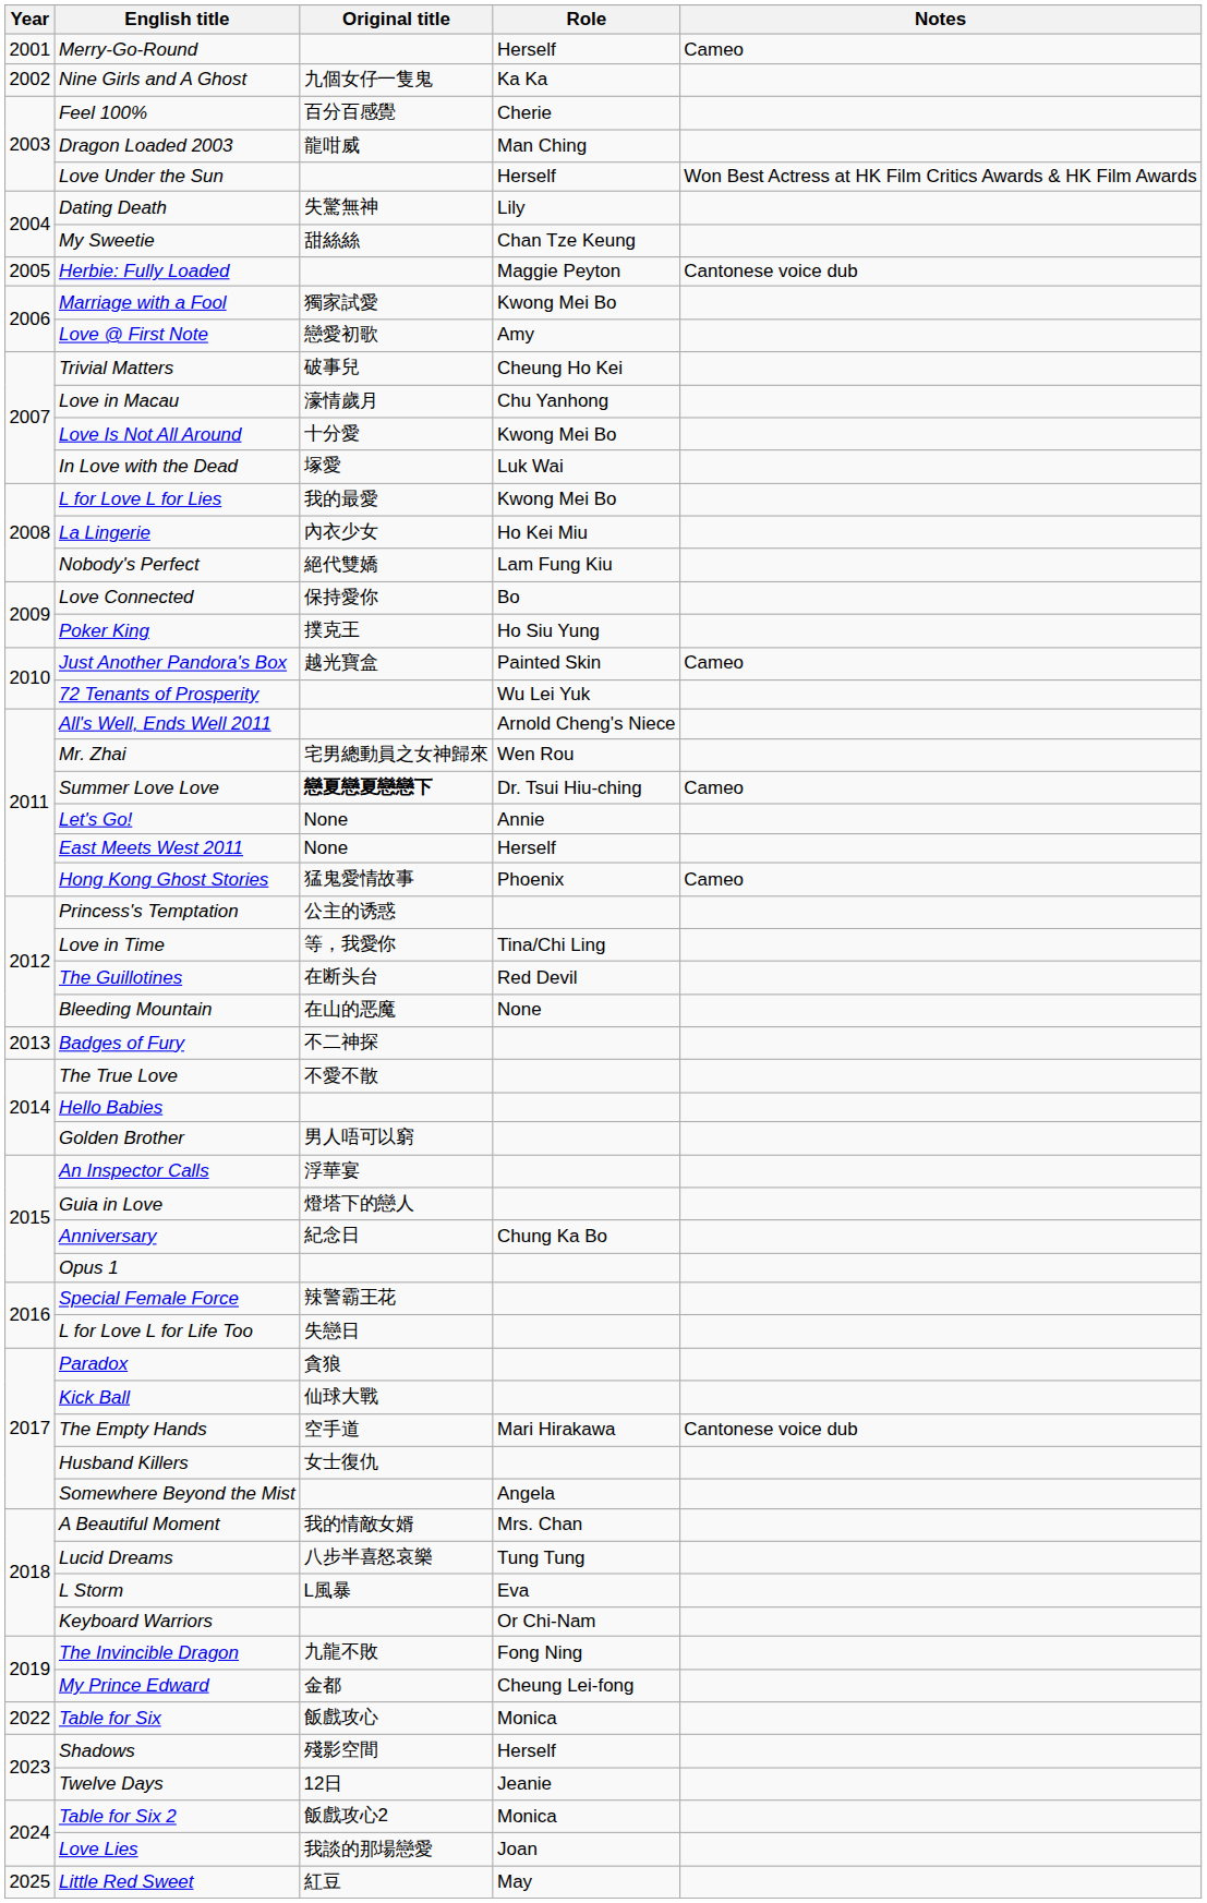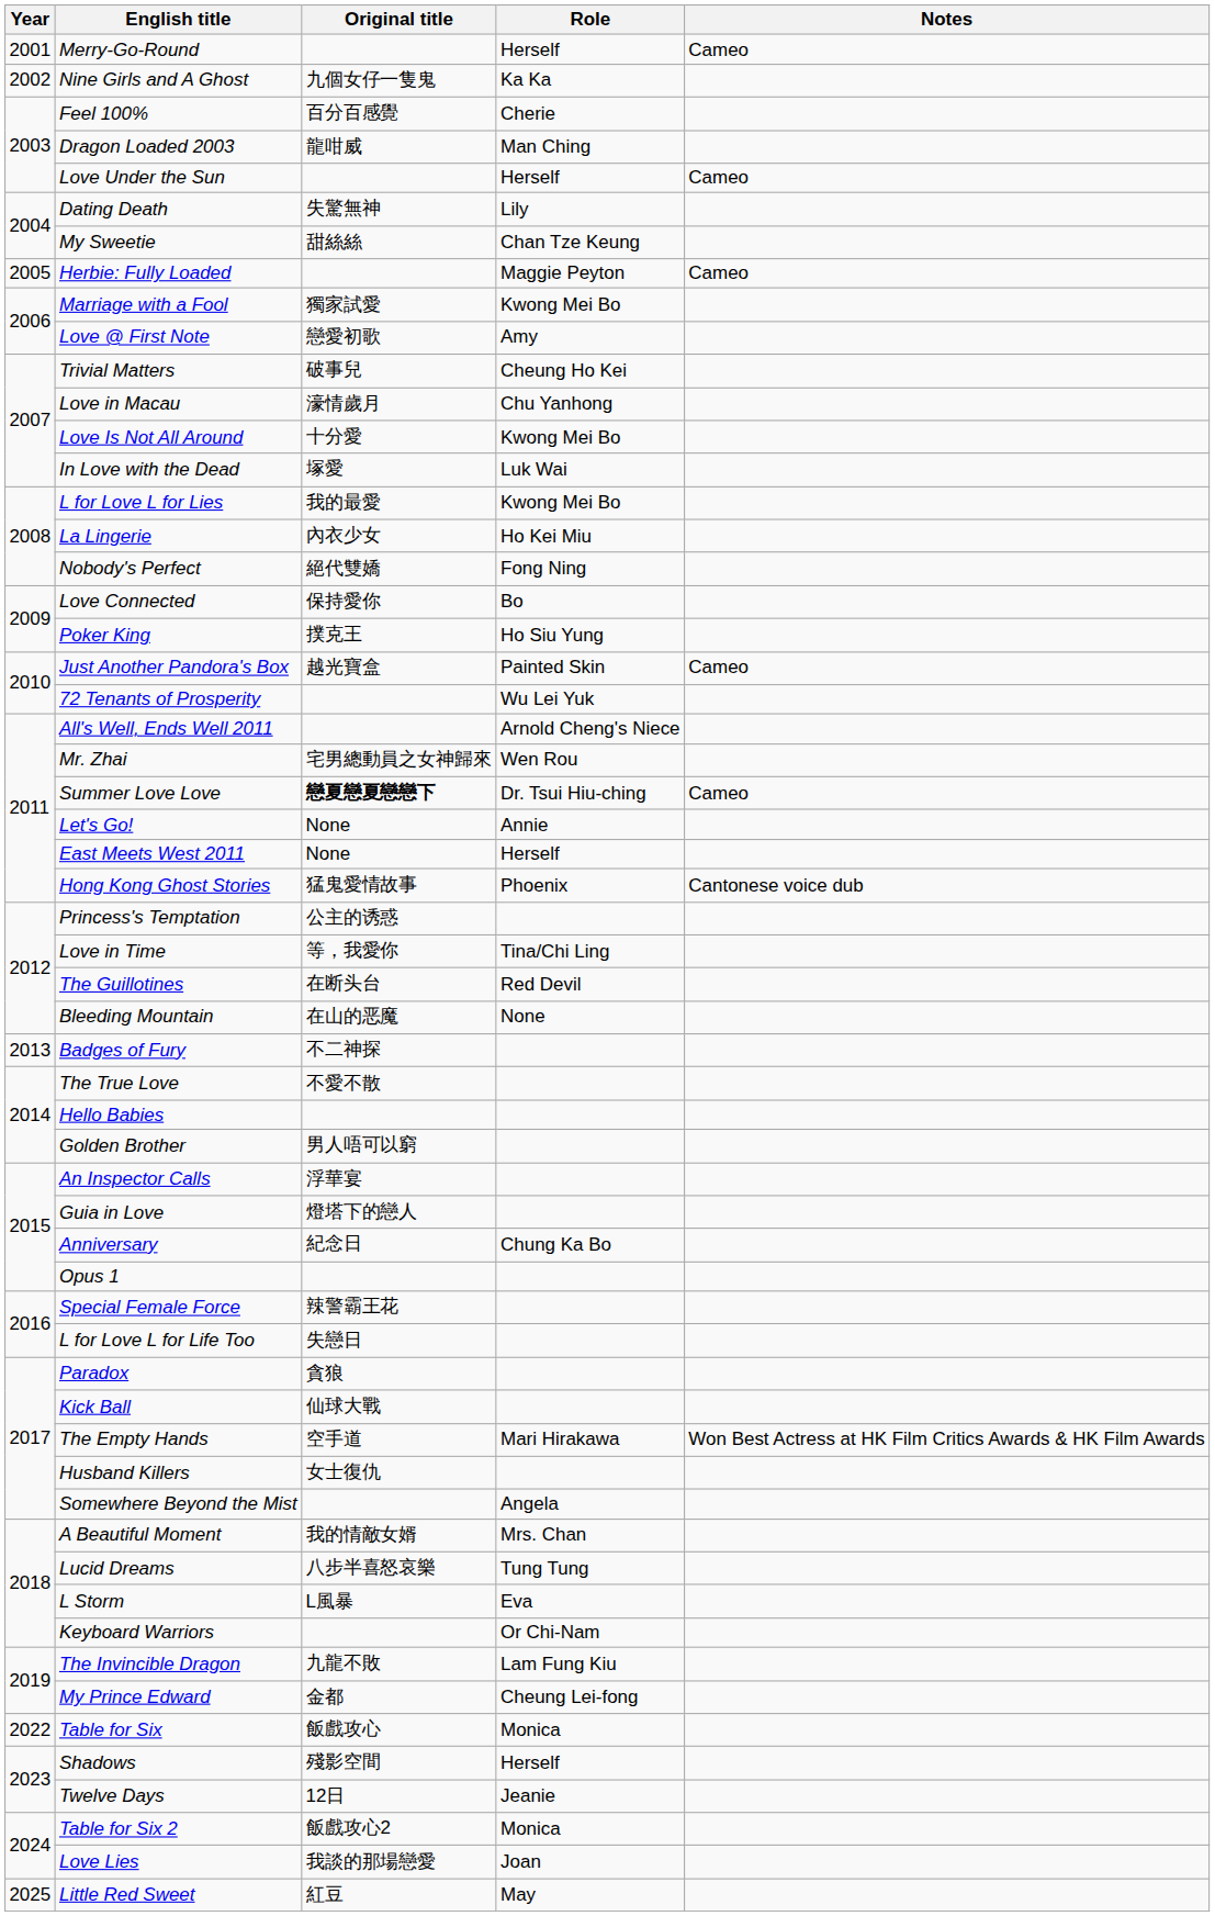 <table class="wikitable sortable">
 <tr>
 <th>Year</th>
 <th>English title</th>
 <th>Original title</th>
 <th>Role</th>
 <th class="unsortable">Notes</th>
 </tr>
 <tr>
 <td>2001</td>
 <td><em>Merry-Go-Round</em></td>
 <td></td>
 <td>Herself</td>
 <td>Cameo</td>
 </tr>
 <tr>
 <td>2002</td>
 <td><em>Nine Girls and A Ghost</em></td>
 <td>九個女仔一隻鬼</td>
 <td>Ka Ka</td>
 <td></td>
 </tr>
 <tr>
 <td rowspan="3">2003</td>
 <td><em>Feel 100%</em></td>
 <td>百分百感覺</td>
 <td>Cherie</td>
 <td></td>
 </tr>
 <tr>
 <td><em>Dragon Loaded 2003</em></td>
 <td>龍咁威</td>
 <td>Man Ching</td>
 <td></td>
 </tr>
 <tr>
 <td><em>Love Under the Sun</em></td>
 <td></td>
 <td>Herself</td>
-<td>Won Best Actress at HK Film Critics Awards & HK Film Awards</td>
+<td>Cameo</td>
 </tr>
 <tr>
 <td rowspan="2">2004</td>
 <td><em>Dating Death</em></td>
 <td>失驚無神</td>
 <td>Lily</td>
 <td></td>
 </tr>
 <tr>
 <td><em>My Sweetie</em></td>
 <td>甜絲絲</td>
 <td>Chan Tze Keung</td>
 <td></td>
 </tr>
 <tr>
 <td>2005</td>
 <td><em><a href='#'>Herbie: Fully Loaded</a></em></td>
 <td></td>
 <td>Maggie Peyton</td>
-<td>Cantonese voice dub</td>
+<td>Cameo</td>
 </tr>
 <tr>
 <td rowspan="2">2006</td>
 <td><em><a href='#'>Marriage with a Fool</a></em></td>
 <td>獨家試愛</td>
 <td>Kwong Mei Bo</td>
 <td></td>
 </tr>
 <tr>
 <td><em><a href='#'>Love @ First Note</a></em></td>
 <td>戀愛初歌</td>
 <td>Amy</td>
 <td></td>
 </tr>
 <tr>
 <td rowspan="4">2007</td>
 <td><em>Trivial Matters</em></td>
 <td>破事兒</td>
 <td>Cheung Ho Kei</td>
 <td></td>
 </tr>
 <tr>
 <td><em>Love in Macau</em></td>
 <td>濠情歲月</td>
 <td>Chu Yanhong</td>
 <td></td>
 </tr>
 <tr>
 <td><em><a href='#'>Love Is Not All Around</a></em></td>
 <td>十分愛</td>
 <td>Kwong Mei Bo</td>
 <td></td>
 </tr>
 <tr>
 <td><em>In Love with the Dead</em></td>
 <td>塚愛</td>
 <td>Luk Wai</td>
 <td></td>
 </tr>
 <tr>
 <td rowspan="3">2008</td>
 <td><em><a href='#'>L for Love L for Lies</a></em></td>
 <td>我的最愛</td>
 <td>Kwong Mei Bo</td>
 <td></td>
 </tr>
 <tr>
 <td><em><a href='#'>La Lingerie</a></em></td>
 <td>內衣少女</td>
 <td>Ho Kei Miu</td>
 <td></td>
 </tr>
 <tr>
 <td><em>Nobody's Perfect</em></td>
 <td>絕代雙嬌</td>
-<td>Lam Fung Kiu</td>
+<td>Fong Ning</td>
 <td></td>
 </tr>
 <tr>
 <td rowspan="2">2009</td>
 <td><em>Love Connected</em></td>
 <td>保持愛你</td>
 <td>Bo</td>
 <td></td>
 </tr>
 <tr>
 <td><em><a href='#'>Poker King</a></em></td>
 <td>撲克王</td>
 <td>Ho Siu Yung</td>
 <td></td>
 </tr>
 <tr>
 <td rowspan="2">2010</td>
 <td><em><a href='#'>Just Another Pandora's Box</a></em></td>
 <td>越光寶盒</td>
 <td>Painted Skin</td>
 <td>Cameo</td>
 </tr>
 <tr>
 <td><em><a href='#'>72 Tenants of Prosperity</a></em></td>
 <td></td>
 <td>Wu Lei Yuk</td>
 <td></td>
 </tr>
 <tr>
 <td rowspan="6">2011</td>
 <td><em><a href='#'>All's Well, Ends Well 2011</a></em></td>
 <td></td>
 <td>Arnold Cheng's Niece</td>
 <td></td>
 </tr>
 <tr>
 <td><em>Mr. Zhai</em></td>
 <td>宅男總動員之女神歸來</td>
 <td>Wen Rou</td>
 <td></td>
 </tr>
 <tr>
 <td><em>Summer Love Love</em></td>
 <td><strong>戀夏戀夏戀戀下</strong></td>
 <td>Dr. Tsui Hiu-ching</td>
 <td>Cameo</td>
 </tr>
 <tr>
 <td><em><a href='#'>Let's Go!</a></em></td>
 <td>None</td>
 <td>Annie</td>
 <td></td>
 </tr>
 <tr>
 <td><em><a href='#'>East Meets West 2011</a></em></td>
 <td>None</td>
 <td>Herself</td>
 <td></td>
 </tr>
 <tr>
 <td><em><a href='#'>Hong Kong Ghost Stories</a></em></td>
 <td>猛鬼愛情故事</td>
 <td>Phoenix</td>
-<td>Cameo</td>
+<td>Cantonese voice dub</td>
 </tr>
 <tr>
 <td rowspan="4">2012</td>
 <td><em>Princess's Temptation</em></td>
 <td>公主的诱惑</td>
 <td></td>
 <td></td>
 </tr>
 <tr>
 <td><em>Love in Time</em></td>
 <td>等，我愛你</td>
 <td>Tina/Chi Ling</td>
 <td></td>
 </tr>
 <tr>
 <td><em><a href='#'>The Guillotines</a></em></td>
 <td>在断头台</td>
 <td>Red Devil</td>
 <td></td>
 </tr>
 <tr>
 <td><em>Bleeding Mountain</em></td>
 <td>在山的恶魔</td>
 <td>None</td>
 <td></td>
 </tr>
 <tr>
 <td>2013</td>
 <td><em><a href='#'>Badges of Fury</a></em></td>
 <td>不二神探</td>
 <td></td>
 <td></td>
 </tr>
 <tr>
 <td rowspan=3>2014</td>
 <td><em>The True Love</em></td>
 <td>不愛不散</td>
 <td></td>
 <td></td>
 </tr>
 <tr>
 <td><em><a href='#'>Hello Babies</a></em></td>
 <td></td>
 <td></td>
 <td></td>
 </tr>
 <tr>
 <td><em>Golden Brother</em></td>
 <td>男人唔可以窮</td>
 <td></td>
 <td></td>
 </tr>
 <tr>
 <td rowspan=4>2015</td>
 <td><em><a href='#'>An Inspector Calls</a></em></td>
 <td>浮華宴</td>
 <td></td>
 <td></td>
 </tr>
 <tr>
 <td><em>Guia in Love</em></td>
 <td>燈塔下的戀人</td>
 <td></td>
 <td></td>
 </tr>
 <tr>
 <td><em><a href='#'>Anniversary</a></em></td>
 <td>紀念日</td>
 <td>Chung Ka Bo</td>
 <td></td>
 </tr>
 <tr>
 <td><em>Opus 1</em></td>
 <td></td>
 <td></td>
 <td></td>
 </tr>
 <tr>
 <td rowspan=2>2016</td>
 <td><em><a href='#'>Special Female Force</a></em></td>
 <td>辣警霸王花</td>
 <td></td>
 <td></td>
 </tr>
 <tr>
 <td><em>L for Love L for Life Too</em></td>
 <td>失戀日</td>
 <td></td>
 <td></td>
 </tr>
 <tr>
 <td rowspan=5>2017</td>
 <td><em><a href='#'>Paradox</a></em></td>
 <td>貪狼</td>
 <td></td>
 <td></td>
 </tr>
 <tr>
 <td><em><a href='#'>Kick Ball</a></em></td>
 <td>仙球大戰</td>
 <td></td>
 <td></td>
 </tr>
 <tr>
 <td><em>The Empty Hands</em></td>
 <td>空手道</td>
 <td>Mari Hirakawa</td>
-<td>Cantonese voice dub</td>
+<td>Won Best Actress at HK Film Critics Awards & HK Film Awards</td>
 </tr>
 <tr>
 <td><em>Husband Killers</em></td>
 <td>女士復仇</td>
 <td></td>
 <td></td>
 </tr>
 <tr>
 <td><em>Somewhere Beyond the Mist</em></td>
 <td></td>
 <td>Angela</td>
 <td></td>
 </tr>
 <tr>
 <td rowspan=4>2018</td>
 <td><em>A Beautiful Moment</em></td>
 <td>我的情敵女婿</td>
 <td>Mrs. Chan</td>
 <td></td>
 </tr>
 <tr>
 <td><em>Lucid Dreams</em></td>
 <td>八步半喜怒哀樂</td>
 <td>Tung Tung</td>
 <td></td>
 </tr>
 <tr>
 <td><em>L Storm</em></td>
 <td>L風暴</td>
 <td>Eva</td>
 <td></td>
 </tr>
 <tr>
 <td><em>Keyboard Warriors</em></td>
 <td></td>
 <td>Or Chi-Nam</td>
 <td></td>
 </tr>
 <tr>
 <td rowspan=2>2019</td>
 <td><em><a href='#'>The Invincible Dragon</a></em></td>
 <td>九龍不敗</td>
-<td>Fong Ning</td>
+<td>Lam Fung Kiu</td>
 <td></td>
 </tr>
 <tr>
 <td><em><a href='#'>My Prince Edward</a></em></td>
 <td>金都</td>
 <td>Cheung Lei-fong</td>
 <td></td>
 </tr>
 <tr>
 <td>2022</td>
 <td><em><a href='#'>Table for Six</a></em></td>
 <td>飯戲攻心</td>
 <td>Monica</td>
 <td></td>
 </tr>
 <tr>
 <td rowspan=2>2023</td>
 <td><em>Shadows</em></td>
 <td>殘影空間</td>
 <td>Herself</td>
 <td></td>
 </tr>
 <tr>
 <td><em>Twelve Days</em></td>
 <td>12日</td>
 <td>Jeanie</td>
 <td></td>
 </tr>
 <tr>
 <td rowspan="2">2024</td>
 <td><em><a href='#'>Table for Six 2</a></em></td>
 <td>飯戲攻心2</td>
 <td>Monica</td>
 <td></td>
 </tr>
 <tr>
 <td><em><a href='#'>Love Lies</a></em></td>
 <td>我談的那場戀愛</td>
 <td>Joan</td>
 <td></td>
 </tr>
 <tr>
 <td>2025</td>
 <td><em><a href='#'>Little Red Sweet</a></em></td>
 <td>紅豆</td>
 <td>May</td>
 <td></td>
 </tr>
 <tr>
 </tr>
 </table>
